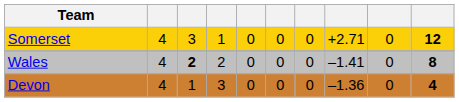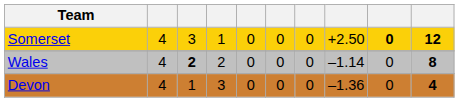 <table class="wikitable" style="text-align:center">
 <tr>
 <th width="150">Team</th>
 <th width="25"></th>
 <th width="25"></th>
 <th width="25"></th>
 <th width="25"></th>
 <th width="25"></th>
 <th width="25"></th>
 <th width="40"></th>
 <th width="40"></th>
 <th width="40"></th>
 </tr>
 <tr style="background:#fbd009">
 <td style="text-align:left"><a href='#'>Somerset</a></td>
 <td>4</td>
 <td>3</td>
 <td>1</td>
 <td>0</td>
 <td>0</td>
 <td>0</td>
-<td>+2.71</td>
-<td>0</td>
+<td>+2.50</td>
+<td><strong>0</strong></td>
 <td><strong>12</strong></td>
 </tr>
 <tr>
 </tr>
 <tr style="background:silver">
 <td style="text-align:left"><a href='#'>Wales</a></td>
 <td>4</td>
 <td><strong>2</strong></td>
 <td>2</td>
 <td>0</td>
 <td>0</td>
 <td>0</td>
-<td>–1.41</td>
+<td>–1.14</td>
 <td>0</td>
 <td><strong>8</strong></td>
 </tr>
 <tr>
 </tr>
 <tr style="background:#CD7F32">
 <td style="text-align:left"><a href='#'>Devon</a></td>
 <td>4</td>
 <td>1</td>
 <td>3</td>
 <td>0</td>
 <td>0</td>
 <td>0</td>
 <td>–1.36</td>
 <td>0</td>
 <td><strong>4</strong></td>
 </tr>
 </table>
